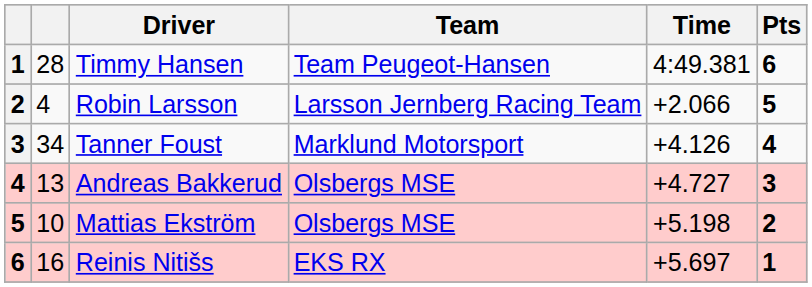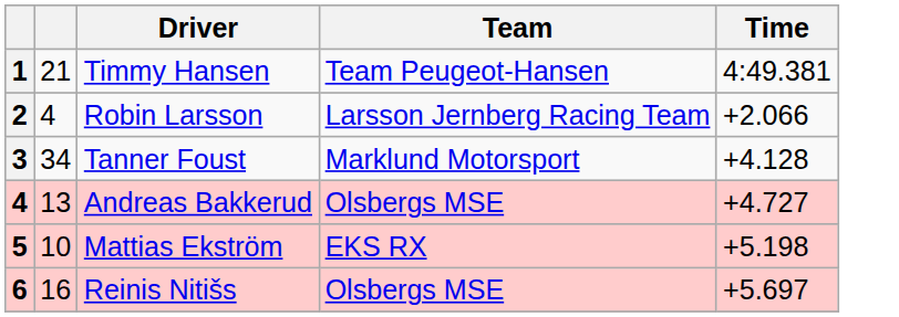 <table class=wikitable style="font-size:95%">
 <tr>
 <th></th>
 <th></th>
 <th>Driver</th>
 <th>Team</th>
 <th>Time</th>
-<th>Pts</th>
 </tr>
 <tr>
 <th>1</th>
-<td>28</td>
+<td>21</td>
 <td> <a href='#'>Timmy Hansen</a></td>
 <td><a href='#'>Team Peugeot-Hansen</a></td>
 <td>4:49.381</td>
-<td><strong>6</strong></td>
 </tr>
 <tr>
 <th>2</th>
 <td>4</td>
 <td> <a href='#'>Robin Larsson</a></td>
 <td><a href='#'>Larsson Jernberg Racing Team</a></td>
 <td>+2.066</td>
-<td><strong>5</strong></td>
 </tr>
 <tr>
 <th>3</th>
 <td>34</td>
 <td> <a href='#'>Tanner Foust</a></td>
 <td><a href='#'>Marklund Motorsport</a></td>
-<td>+4.126</td>
-<td><strong>4</strong></td>
+<td>+4.128</td>
 </tr>
 <tr>
 <th style="background:#ffcccc;">4</th>
 <td style="background:#ffcccc;">13</td>
 <td style="background:#ffcccc;"> <a href='#'>Andreas Bakkerud</a></td>
 <td style="background:#ffcccc;"><a href='#'>Olsbergs MSE</a></td>
 <td style="background:#ffcccc;">+4.727</td>
-<td style="background:#ffcccc;"><strong>3</strong></td>
 </tr>
 <tr>
 <th style="background:#ffcccc;">5</th>
 <td style="background:#ffcccc;">10</td>
 <td style="background:#ffcccc;"> <a href='#'>Mattias Ekström</a></td>
-<td style="background:#ffcccc;"><a href='#'>Olsbergs MSE</a></td>
+<td style="background:#ffcccc;"><a href='#'>EKS RX</a></td>
 <td style="background:#ffcccc;">+5.198</td>
-<td style="background:#ffcccc;"><strong>2</strong></td>
 </tr>
 <tr>
 <th style="background:#ffcccc;">6</th>
 <td style="background:#ffcccc;">16</td>
 <td style="background:#ffcccc;"> <a href='#'>Reinis Nitišs</a></td>
-<td style="background:#ffcccc;"><a href='#'>EKS RX</a></td>
+<td style="background:#ffcccc;"><a href='#'>Olsbergs MSE</a></td>
 <td style="background:#ffcccc;">+5.697</td>
-<td style="background:#ffcccc;"><strong>1</strong></td>
 </tr>
 </table>
